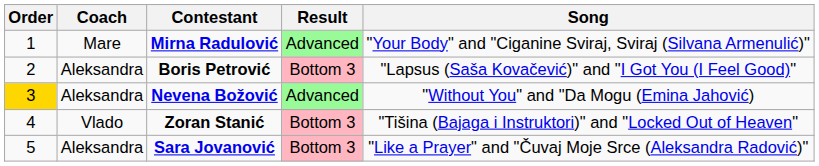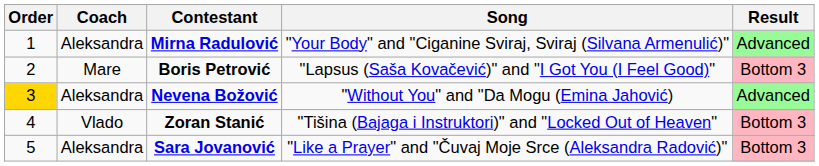 <table class="wikitable sortable" style="text-align: center; width: auto;">
 <tr>
 <th>Order</th>
 <th>Coach</th>
 <th>Contestant</th>
+<th>Song</th>
 <th>Result</th>
-<th>Song</th>
 </tr>
 <tr>
 <td>1</td>
-<td>Mare</td>
+<td>Aleksandra</td>
 <td><strong><a href='#'>Mirna Radulović</a></strong></td>
+<td>"<a href='#'>Your Body</a>" and "Ciganine Sviraj, Sviraj (<a href='#'>Silvana Armenulić</a>)"</td>
 <td style="background:palegreen;">Advanced</td>
-<td>"<a href='#'>Your Body</a>" and "Ciganine Sviraj, Sviraj (<a href='#'>Silvana Armenulić</a>)"</td>
 </tr>
 <tr>
 <td>2</td>
-<td>Aleksandra</td>
+<td>Mare</td>
 <td><strong>Boris Petrović</strong></td>
+<td>"Lapsus (<a href='#'>Saša Kovačević</a>)" and "<a href='#'>I Got You (I Feel Good)</a>"</td>
 <td style="background:lightpink;">Bottom 3</td>
-<td>"Lapsus (<a href='#'>Saša Kovačević</a>)" and "<a href='#'>I Got You (I Feel Good)</a>"</td>
 </tr>
 <tr>
 <td style="background: gold;">3</td>
 <td>Aleksandra</td>
 <td><strong><a href='#'>Nevena Božović</a></strong></td>
+<td>"<a href='#'>Without You</a>" and "Da Mogu (<a href='#'>Emina Jahović</a>)</td>
 <td style="background:palegreen;">Advanced</td>
-<td>"<a href='#'>Without You</a>" and "Da Mogu (<a href='#'>Emina Jahović</a>)</td>
 </tr>
 <tr>
 <td>4</td>
 <td>Vlado</td>
 <td><strong>Zoran Stanić</strong></td>
+<td>"Tišina (<a href='#'>Bajaga i Instruktori</a>)" and "<a href='#'>Locked Out of Heaven</a>"</td>
 <td style="background:lightpink;">Bottom 3</td>
-<td>"Tišina (<a href='#'>Bajaga i Instruktori</a>)" and "<a href='#'>Locked Out of Heaven</a>"</td>
 </tr>
 <tr>
 <td>5</td>
 <td>Aleksandra</td>
 <td><strong><a href='#'>Sara Jovanović</a></strong></td>
+<td>"<a href='#'>Like a Prayer</a>" and "Čuvaj Moje Srce (<a href='#'>Aleksandra Radović</a>)"</td>
 <td style="background:lightpink;">Bottom 3</td>
-<td>"<a href='#'>Like a Prayer</a>" and "Čuvaj Moje Srce (<a href='#'>Aleksandra Radović</a>)"</td>
 </tr>
 </table>
